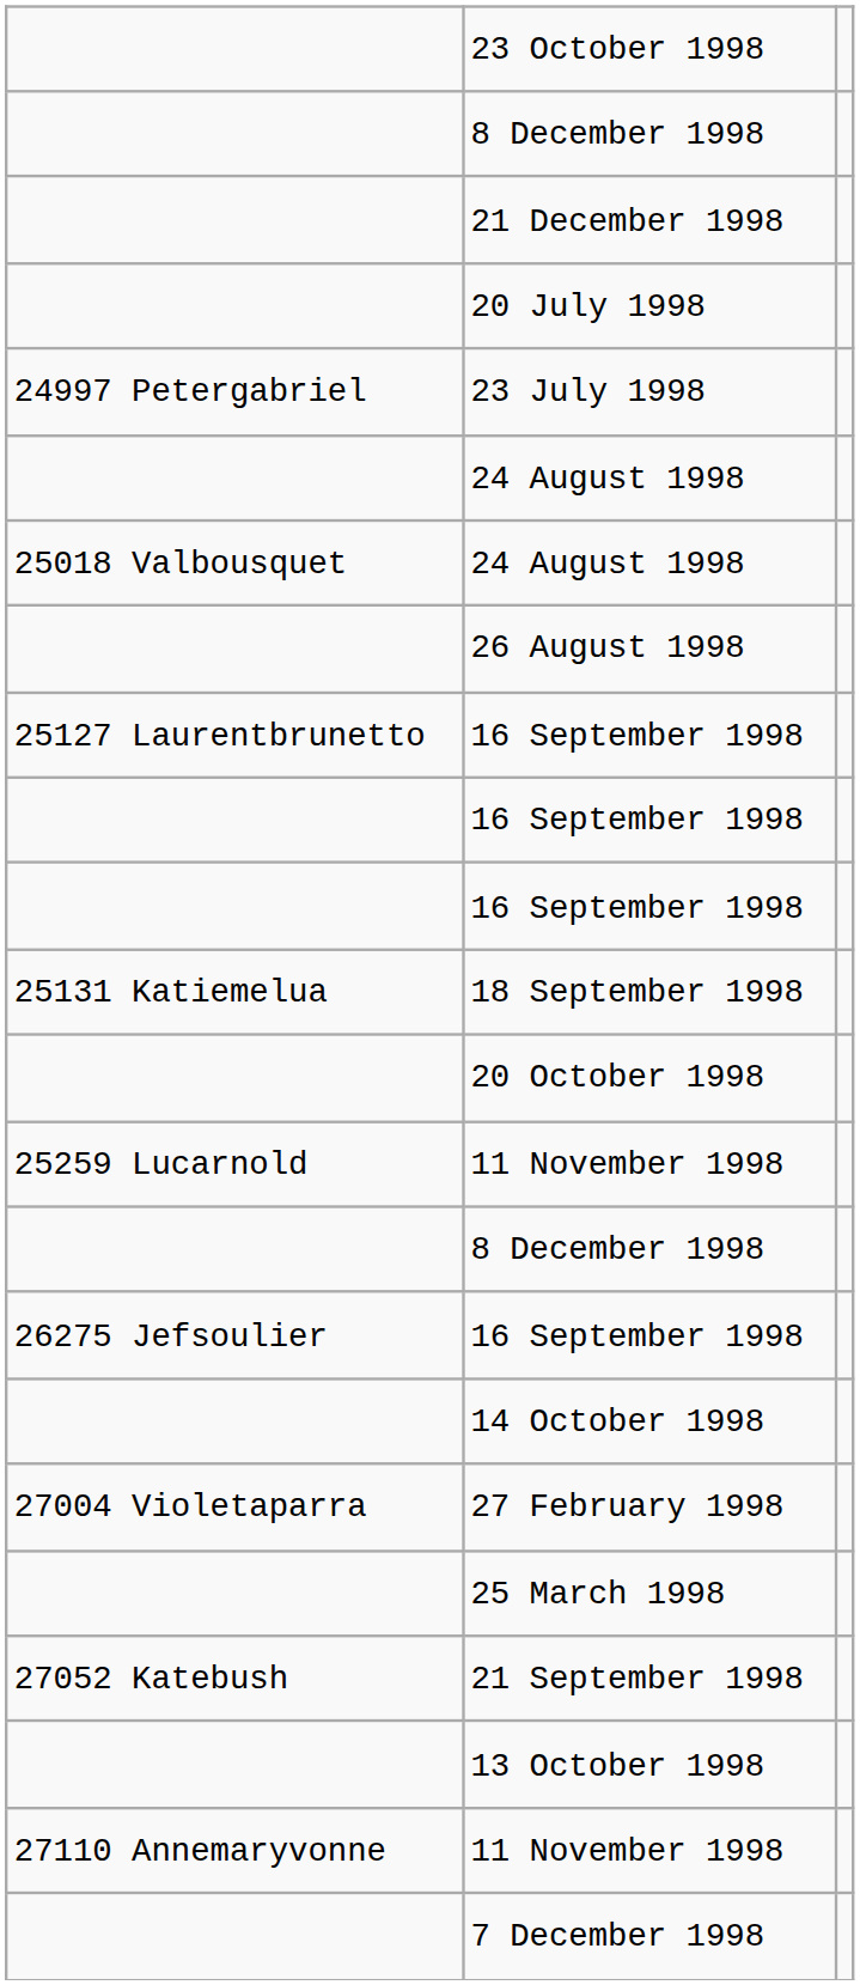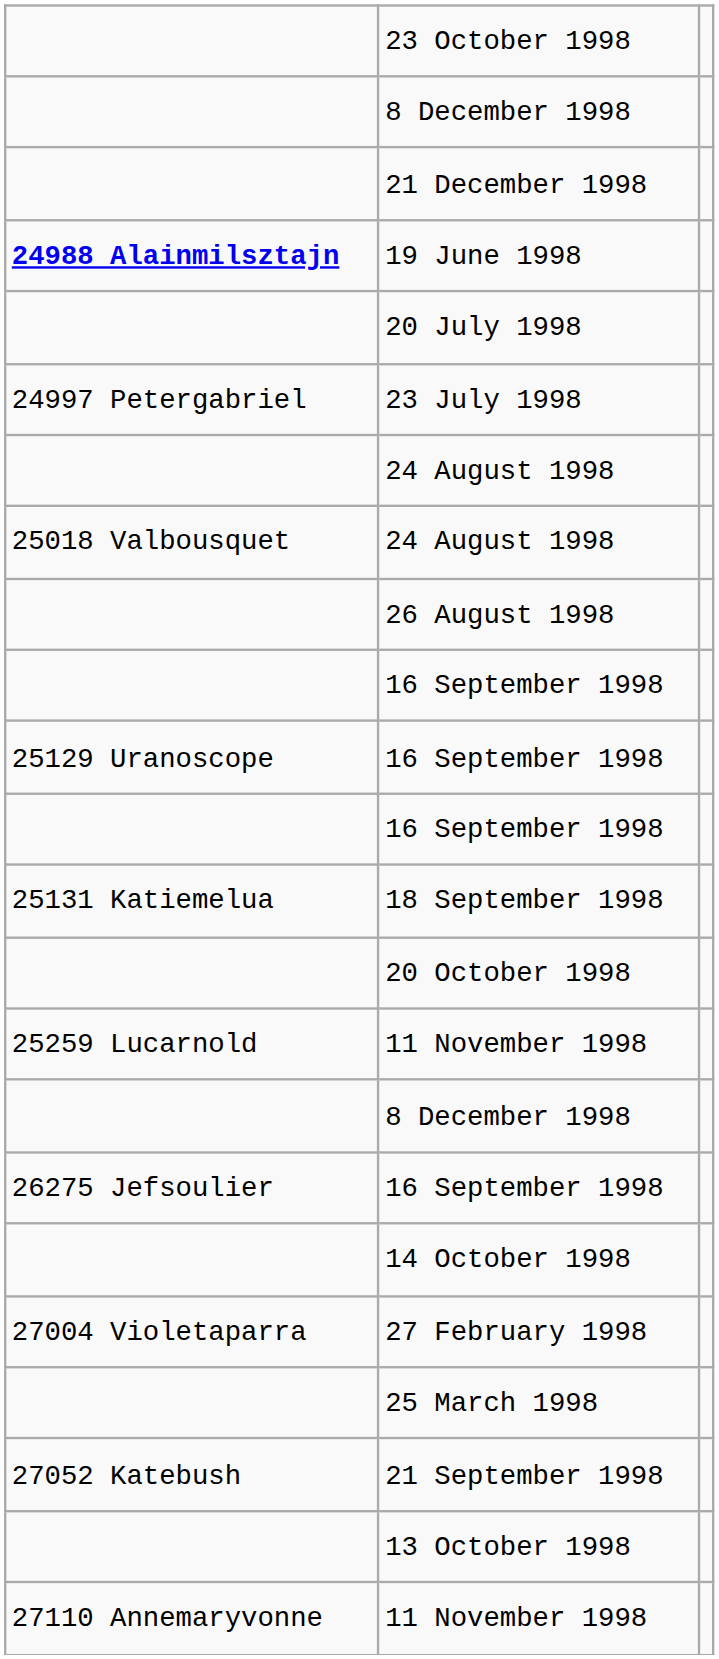 <table class="wikitable" style="font-size: 89%; float: left; width: 26em; margin-right: 1em; height: 700px">
 <tr>
 <td></td>
 <td>23 October 1998</td>
 <td></td>
 </tr>
 <tr>
 <td></td>
 <td>8 December 1998</td>
 <td></td>
 </tr>
 <tr>
 <td></td>
 <td>21 December 1998</td>
+<td></td>
+</tr>
+<tr>
+<td><strong><a href='#'>24988 Alainmilsztajn</a></strong></td>
+<td>19 June 1998</td>
 <td></td>
 </tr>
 <tr>
 <td></td>
 <td>20 July 1998</td>
 <td></td>
 </tr>
 <tr>
 <td>24997 Petergabriel</td>
 <td>23 July 1998</td>
 <td></td>
 </tr>
 <tr>
 <td></td>
 <td>24 August 1998</td>
 <td></td>
 </tr>
 <tr>
 <td>25018 Valbousquet</td>
 <td>24 August 1998</td>
 <td></td>
 </tr>
 <tr>
 <td></td>
 <td>26 August 1998</td>
 <td></td>
 </tr>
 <tr>
-<td>25127 Laurentbrunetto</td>
+<td></td>
 <td>16 September 1998</td>
 <td></td>
 </tr>
 <tr>
-<td></td>
+<td>25129 Uranoscope</td>
 <td>16 September 1998</td>
 <td></td>
 </tr>
 <tr>
 <td></td>
 <td>16 September 1998</td>
 <td></td>
 </tr>
 <tr>
 <td>25131 Katiemelua</td>
 <td>18 September 1998</td>
 <td></td>
 </tr>
 <tr>
 <td></td>
 <td>20 October 1998</td>
 <td></td>
 </tr>
 <tr>
 <td>25259 Lucarnold</td>
 <td>11 November 1998</td>
 <td></td>
 </tr>
 <tr>
 <td></td>
 <td>8 December 1998</td>
 <td></td>
 </tr>
 <tr>
 <td>26275 Jefsoulier</td>
 <td>16 September 1998</td>
 <td></td>
 </tr>
 <tr>
 <td></td>
 <td>14 October 1998</td>
 <td></td>
 </tr>
 <tr>
 <td>27004 Violetaparra</td>
 <td>27 February 1998</td>
 <td></td>
 </tr>
 <tr>
 <td></td>
 <td>25 March 1998</td>
 <td></td>
 </tr>
 <tr>
 <td>27052 Katebush</td>
 <td>21 September 1998</td>
 <td></td>
 </tr>
 <tr>
 <td></td>
 <td>13 October 1998</td>
 <td></td>
 </tr>
 <tr>
 <td>27110 Annemaryvonne</td>
 <td>11 November 1998</td>
 <td></td>
 </tr>
-<tr>
-<td></td>
-<td>7 December 1998</td>
-<td></td>
-</tr>
 </table>
